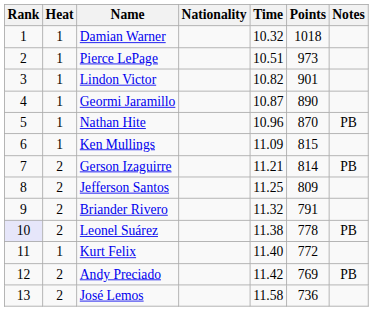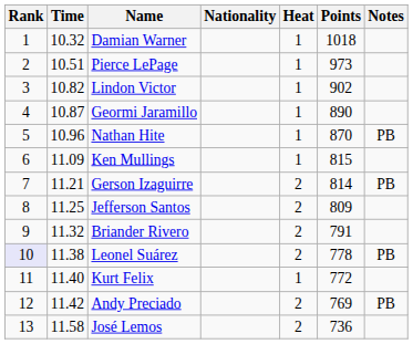 <table class="wikitable sortable" style="text-align:center">
 <tr>
 <th>Rank</th>
-<th>Heat</th>
+<th>Time</th>
 <th>Name</th>
 <th>Nationality</th>
-<th>Time</th>
+<th>Heat</th>
 <th>Points</th>
 <th>Notes</th>
 </tr>
 <tr>
 <td>1</td>
-<td>1</td>
+<td>10.32</td>
 <td align=left><a href='#'>Damian Warner</a></td>
 <td align=left></td>
-<td>10.32</td>
+<td>1</td>
 <td>1018</td>
 <td></td>
 </tr>
 <tr>
 <td>2</td>
-<td>1</td>
+<td>10.51</td>
 <td align=left><a href='#'>Pierce LePage</a></td>
 <td align=left></td>
-<td>10.51</td>
+<td>1</td>
 <td>973</td>
 <td></td>
 </tr>
 <tr>
 <td>3</td>
-<td>1</td>
+<td>10.82</td>
 <td align=left><a href='#'>Lindon Victor</a></td>
 <td align=left></td>
-<td>10.82</td>
-<td>901</td>
+<td>1</td>
+<td>902</td>
 <td></td>
 </tr>
 <tr>
 <td>4</td>
-<td>1</td>
+<td>10.87</td>
 <td align=left><a href='#'>Geormi Jaramillo</a></td>
 <td align=left></td>
-<td>10.87</td>
+<td>1</td>
 <td>890</td>
 <td></td>
 </tr>
 <tr>
 <td>5</td>
-<td>1</td>
+<td>10.96</td>
 <td align=left><a href='#'>Nathan Hite</a></td>
 <td align=left></td>
-<td>10.96</td>
+<td>1</td>
 <td>870</td>
 <td>PB</td>
 </tr>
 <tr>
 <td>6</td>
-<td>1</td>
+<td>11.09</td>
 <td align=left><a href='#'>Ken Mullings</a></td>
 <td align=left></td>
-<td>11.09</td>
+<td>1</td>
 <td>815</td>
 <td></td>
 </tr>
 <tr>
 <td>7</td>
-<td>2</td>
+<td>11.21</td>
 <td align=left><a href='#'>Gerson Izaguirre</a></td>
 <td align=left></td>
-<td>11.21</td>
+<td>2</td>
 <td>814</td>
 <td>PB</td>
 </tr>
 <tr>
 <td>8</td>
-<td>2</td>
+<td>11.25</td>
 <td align=left><a href='#'>Jefferson Santos</a></td>
 <td align=left></td>
-<td>11.25</td>
+<td>2</td>
 <td>809</td>
 <td></td>
 </tr>
 <tr>
 <td>9</td>
-<td>2</td>
+<td>11.32</td>
 <td align=left><a href='#'>Briander Rivero</a></td>
 <td align=left></td>
-<td>11.32</td>
+<td>2</td>
 <td>791</td>
 <td></td>
 </tr>
 <tr>
 <td style="background: lavender;">10</td>
-<td>2</td>
+<td>11.38</td>
 <td align=left><a href='#'>Leonel Suárez</a></td>
 <td align=left></td>
-<td>11.38</td>
+<td>2</td>
 <td>778</td>
 <td>PB</td>
 </tr>
 <tr>
 <td>11</td>
-<td>1</td>
+<td>11.40</td>
 <td align=left><a href='#'>Kurt Felix</a></td>
 <td align=left></td>
-<td>11.40</td>
+<td>1</td>
 <td>772</td>
 <td></td>
 </tr>
 <tr>
 <td>12</td>
-<td>2</td>
+<td>11.42</td>
 <td align=left><a href='#'>Andy Preciado</a></td>
 <td align=left></td>
-<td>11.42</td>
+<td>2</td>
 <td>769</td>
 <td>PB</td>
 </tr>
 <tr>
 <td>13</td>
-<td>2</td>
+<td>11.58</td>
 <td align=left><a href='#'>José Lemos</a></td>
 <td align=left></td>
-<td>11.58</td>
+<td>2</td>
 <td>736</td>
 <td></td>
 </tr>
 </table>
